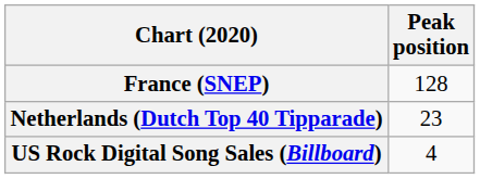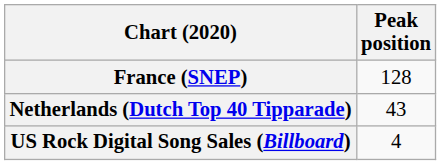 <table class="wikitable sortable plainrowheaders" style="text-align:center;">
 <tr>
 <th>Chart (2020)</th>
 <th>Peak<br>position</th>
 </tr>
 <tr>
 <th scope="row">France (<a href='#'>SNEP</a>)</th>
 <td>128</td>
 </tr>
 <tr>
 <th scope="row">Netherlands (<a href='#'>Dutch Top 40 Tipparade</a>)</th>
-<td>23</td>
+<td>43</td>
 </tr>
 <tr>
 <th scope="row">US Rock Digital Song Sales (<em><a href='#'>Billboard</a></em>)</th>
 <td>4</td>
 </tr>
 </table>
